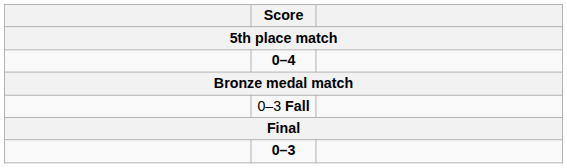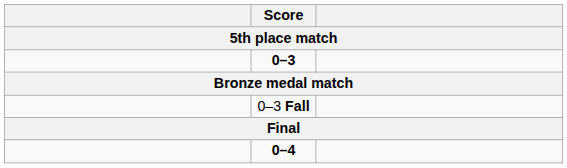 <table class="wikitable" style="text-align: left;">
 <tr>
 <th align="right" width="270"></th>
 <th width="65">Score</th>
 <th align="left" width="270"></th>
 </tr>
 <tr>
 <th colspan="3">5th place match</th>
 </tr>
 <tr>
 <td></td>
-<td align=center><strong>0–4</strong></td>
+<td align=center><strong>0–3</strong></td>
 <td><strong></strong></td>
 </tr>
 <tr>
 <th colspan="3">Bronze medal match</th>
 </tr>
 <tr>
 <td></td>
 <td align=center>0–3 <strong>Fall</strong></td>
 <td><strong></strong></td>
 </tr>
 <tr>
 <th colspan="3">Final</th>
 </tr>
 <tr>
 <td></td>
-<td align=center><strong>0–3</strong></td>
+<td align=center><strong>0–4</strong></td>
 <td><strong></strong></td>
 </tr>
 </table>
